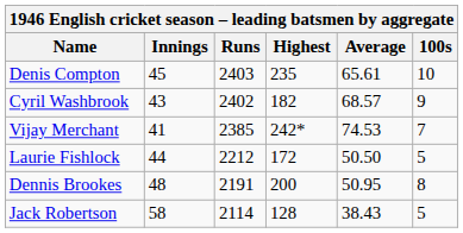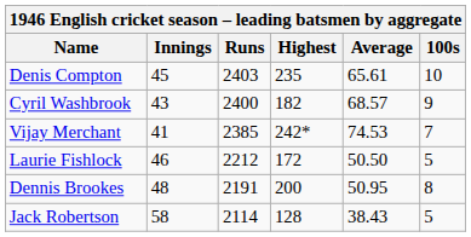 <table class="wikitable">
 <tr>
 <th bgcolor="#efefef" colspan="7">1946 English cricket season – leading batsmen by aggregate</th>
 </tr>
 <tr bgcolor="#efefef">
 <th>Name</th>
 <th>Innings</th>
 <th>Runs</th>
 <th>Highest</th>
 <th>Average</th>
 <th>100s</th>
 </tr>
 <tr>
 <td><a href='#'>Denis Compton</a></td>
 <td>45</td>
 <td>2403</td>
 <td>235</td>
 <td>65.61</td>
 <td>10</td>
 </tr>
 <tr>
 <td><a href='#'>Cyril Washbrook</a></td>
 <td>43</td>
-<td>2402</td>
+<td>2400</td>
 <td>182</td>
 <td>68.57</td>
 <td>9</td>
 </tr>
 <tr>
 <td><a href='#'>Vijay Merchant</a></td>
 <td>41</td>
 <td>2385</td>
 <td>242*</td>
 <td>74.53</td>
 <td>7</td>
 </tr>
 <tr>
 <td><a href='#'>Laurie Fishlock</a></td>
-<td>44</td>
+<td>46</td>
 <td>2212</td>
 <td>172</td>
 <td>50.50</td>
 <td>5</td>
 </tr>
 <tr>
 <td><a href='#'>Dennis Brookes</a></td>
 <td>48</td>
 <td>2191</td>
 <td>200</td>
 <td>50.95</td>
 <td>8</td>
 </tr>
 <tr>
 <td><a href='#'>Jack Robertson</a></td>
 <td>58</td>
 <td>2114</td>
 <td>128</td>
 <td>38.43</td>
 <td>5</td>
 </tr>
 </table>
